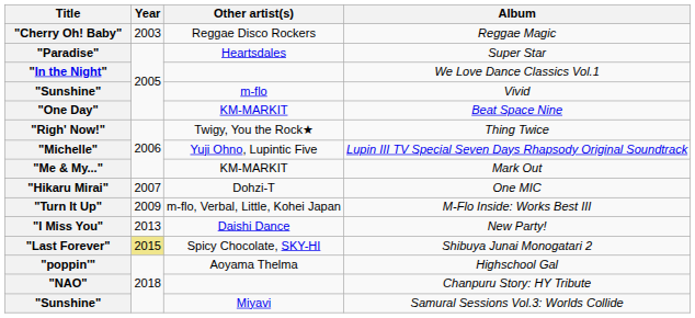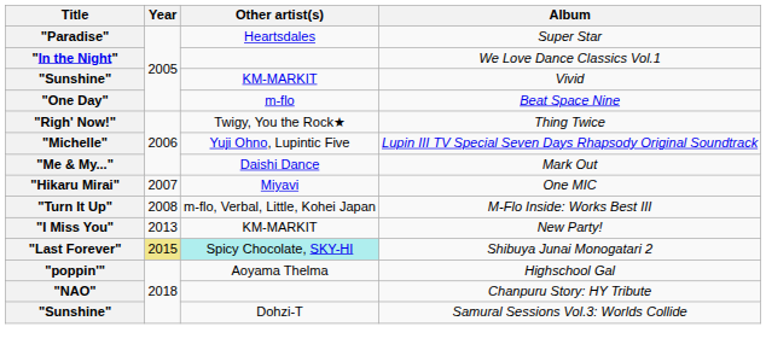 <table class="wikitable plainrowheaders" style="text-align:center;">
 <tr>
 <th scope="col" style="width:10em;">Title</th>
 <th scope="col">Year</th>
 <th scope="col">Other artist(s)</th>
 <th scope="col">Album</th>
-</tr>
-<tr>
-<th scope="row">"Cherry Oh! Baby"</th>
-<td>2003</td>
-<td>Reggae Disco Rockers</td>
-<td><em>Reggae Magic</em></td>
 </tr>
 <tr>
 <th scope="row">"Paradise"</th>
 <td rowspan="4">2005</td>
 <td><a href='#'>Heartsdales</a></td>
 <td><em>Super Star</em></td>
 </tr>
 <tr>
 <th scope="row">"<a href='#'>In the Night</a>"</th>
 <td></td>
 <td><em>We Love Dance Classics Vol.1</em></td>
 </tr>
 <tr>
 <th scope="row">"Sunshine"</th>
-<td><a href='#'>m-flo</a></td>
+<td><a href='#'>KM-MARKIT</a></td>
 <td><em>Vivid</em></td>
 </tr>
 <tr>
 <th scope="row">"One Day"</th>
-<td><a href='#'>KM-MARKIT</a></td>
+<td><a href='#'>m-flo</a></td>
 <td><em><a href='#'>Beat Space Nine</a></em></td>
 </tr>
 <tr>
 <th scope="row">"Righ' Now!"</th>
 <td rowspan="3">2006</td>
 <td>Twigy, You the Rock★</td>
 <td><em>Thing Twice</em></td>
 </tr>
 <tr>
 <th scope="row">"Michelle"</th>
 <td><a href='#'>Yuji Ohno</a>, Lupintic Five</td>
 <td><em><a href='#'>Lupin III TV Special Seven Days Rhapsody Original Soundtrack</a></em></td>
 </tr>
 <tr>
 <th scope="row">"Me & My..."</th>
-<td>KM-MARKIT</td>
+<td><a href='#'>Daishi Dance</a></td>
 <td><em>Mark Out</em></td>
 </tr>
 <tr>
 <th scope="row">"Hikaru Mirai"</th>
 <td>2007</td>
-<td>Dohzi-T</td>
+<td><a href='#'>Miyavi</a></td>
 <td><em>One MIC</em></td>
 </tr>
 <tr>
 <th scope="row">"Turn It Up"</th>
-<td>2009</td>
+<td>2008</td>
 <td>m-flo, Verbal, Little, Kohei Japan</td>
 <td><em>M-Flo Inside: Works Best III</em></td>
 </tr>
 <tr>
 <th scope="row">"I Miss You"</th>
 <td>2013</td>
-<td><a href='#'>Daishi Dance</a></td>
+<td>KM-MARKIT</td>
 <td><em>New Party!</em></td>
 </tr>
 <tr>
 <th scope="row">"Last Forever"</th>
 <td style="background: khaki;">2015</td>
-<td>Spicy Chocolate, <a href='#'>SKY-HI</a></td>
+<td style="background: paleturquoise;">Spicy Chocolate, <a href='#'>SKY-HI</a></td>
 <td><em>Shibuya Junai Monogatari 2</em></td>
 </tr>
 <tr>
 <th scope="row">"poppin'"</th>
 <td rowspan="3">2018</td>
 <td>Aoyama Thelma</td>
 <td><em>Highschool Gal</em></td>
 </tr>
 <tr>
 <th scope="row">"NAO"</th>
 <td></td>
 <td><em>Chanpuru Story: HY Tribute</em></td>
 </tr>
 <tr>
 <th scope="row">"Sunshine"</th>
-<td><a href='#'>Miyavi</a></td>
+<td>Dohzi-T</td>
 <td><em>Samural Sessions Vol.3: Worlds Collide</em></td>
 </tr>
 </table>
